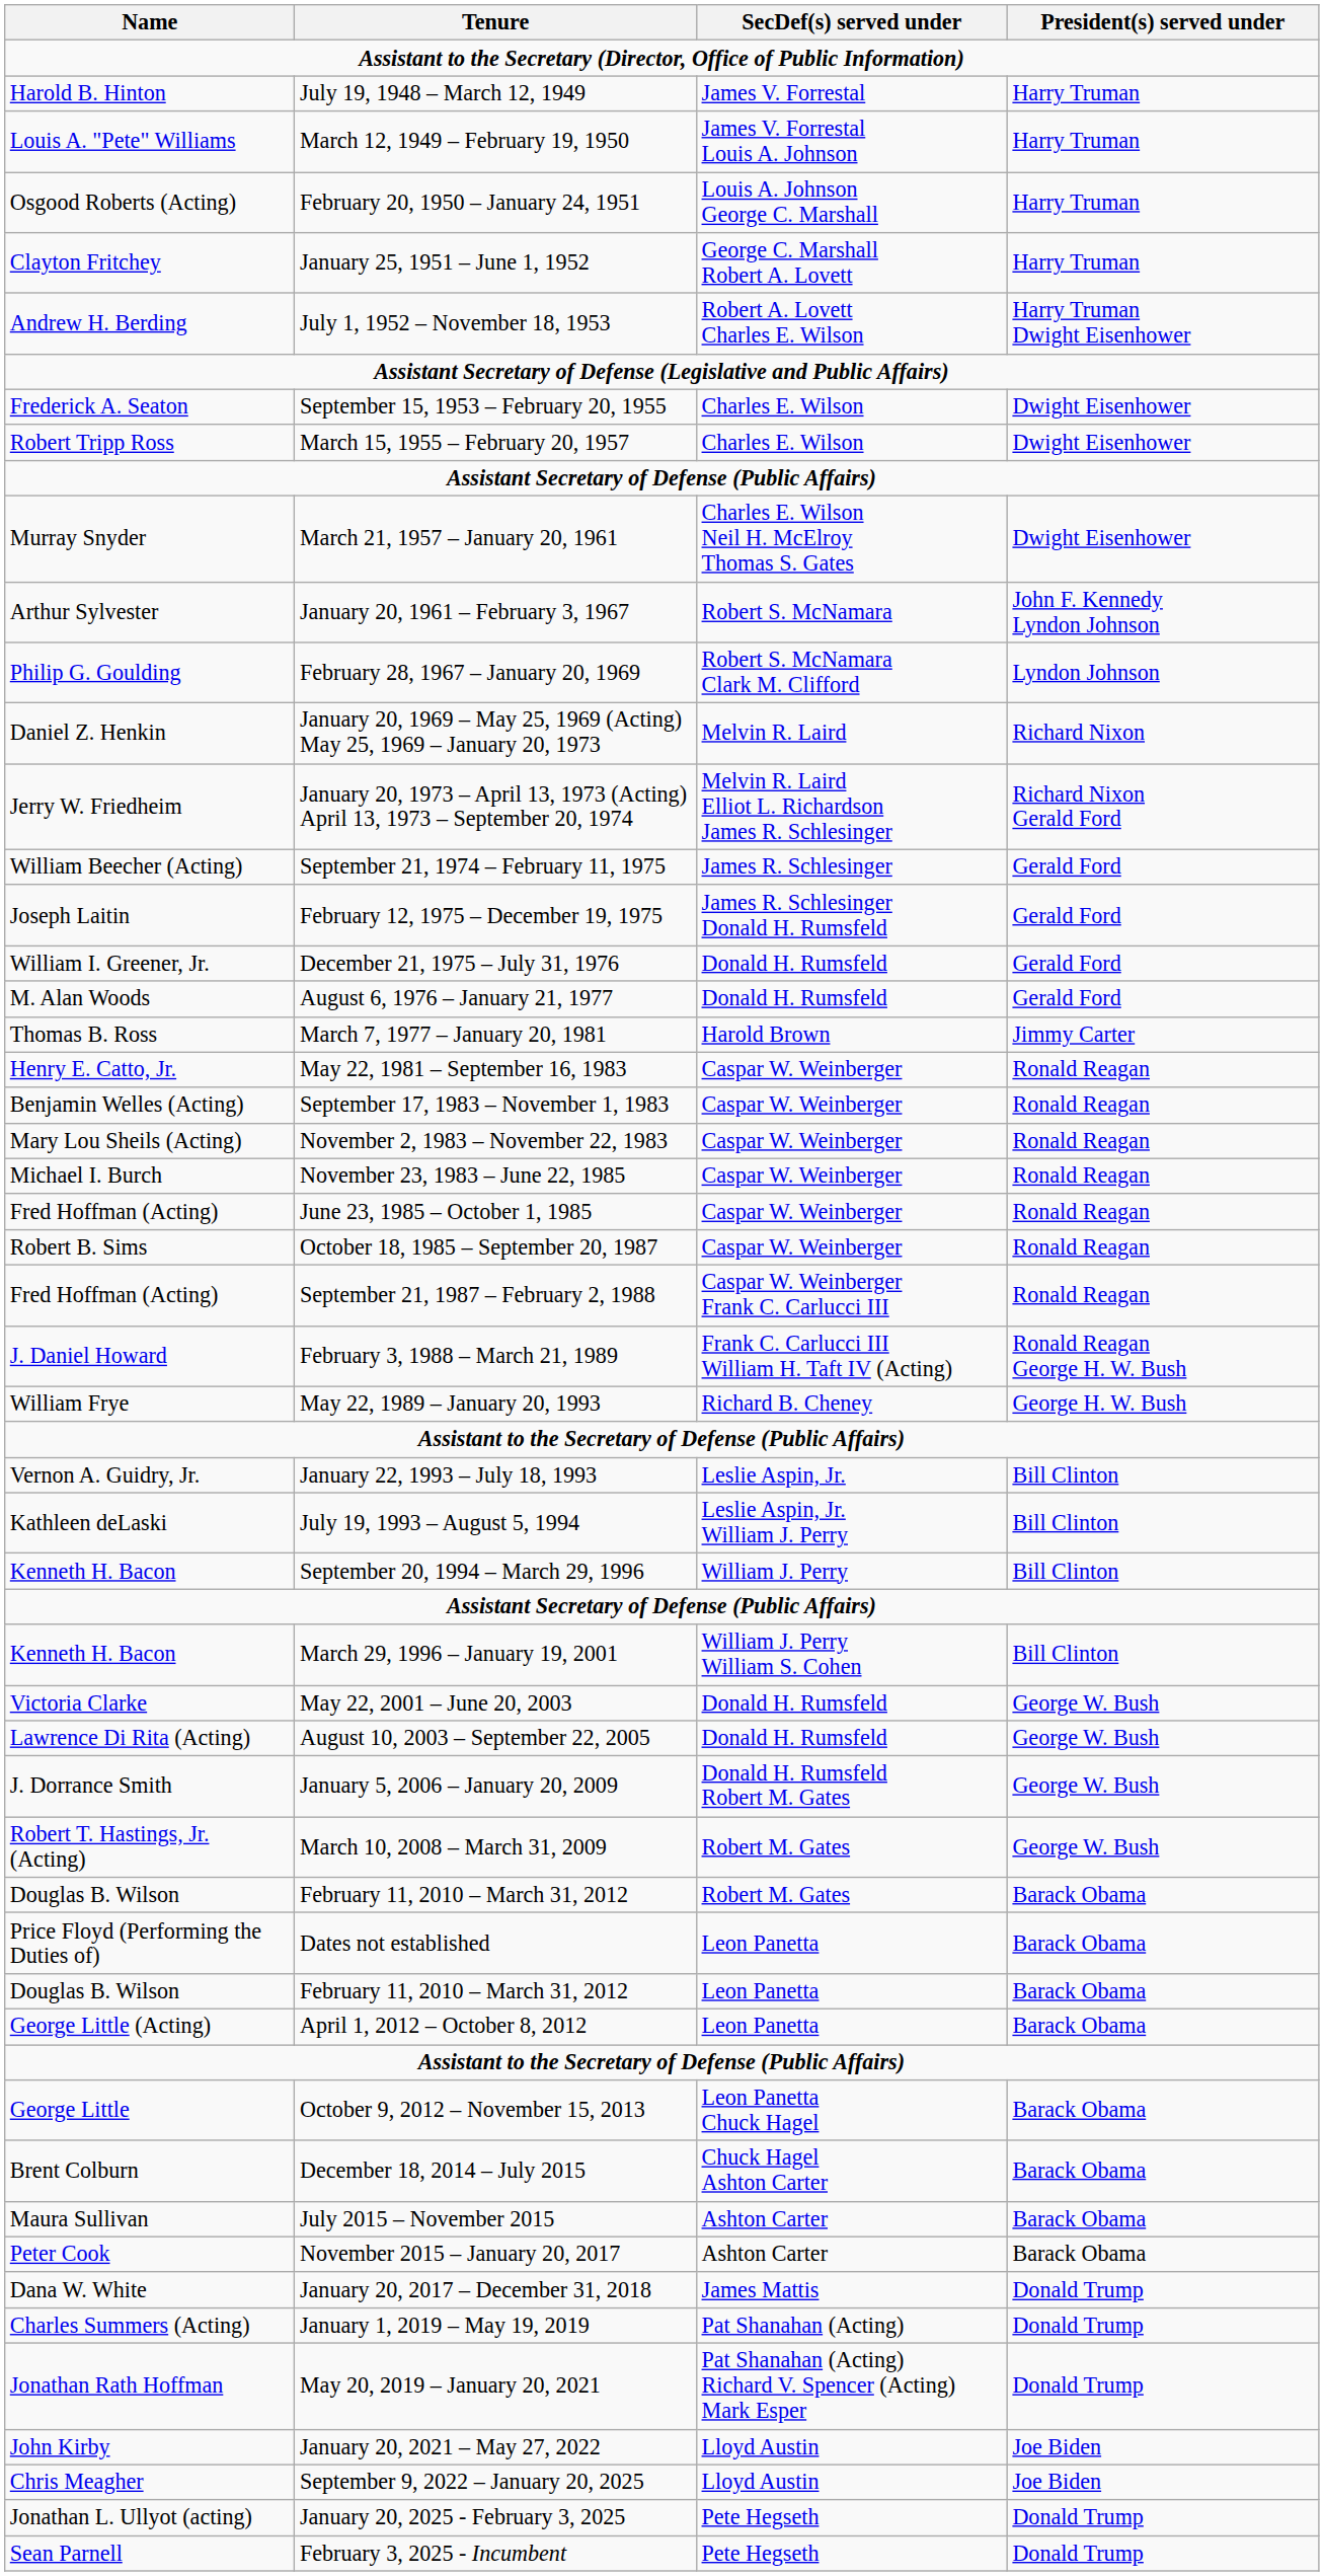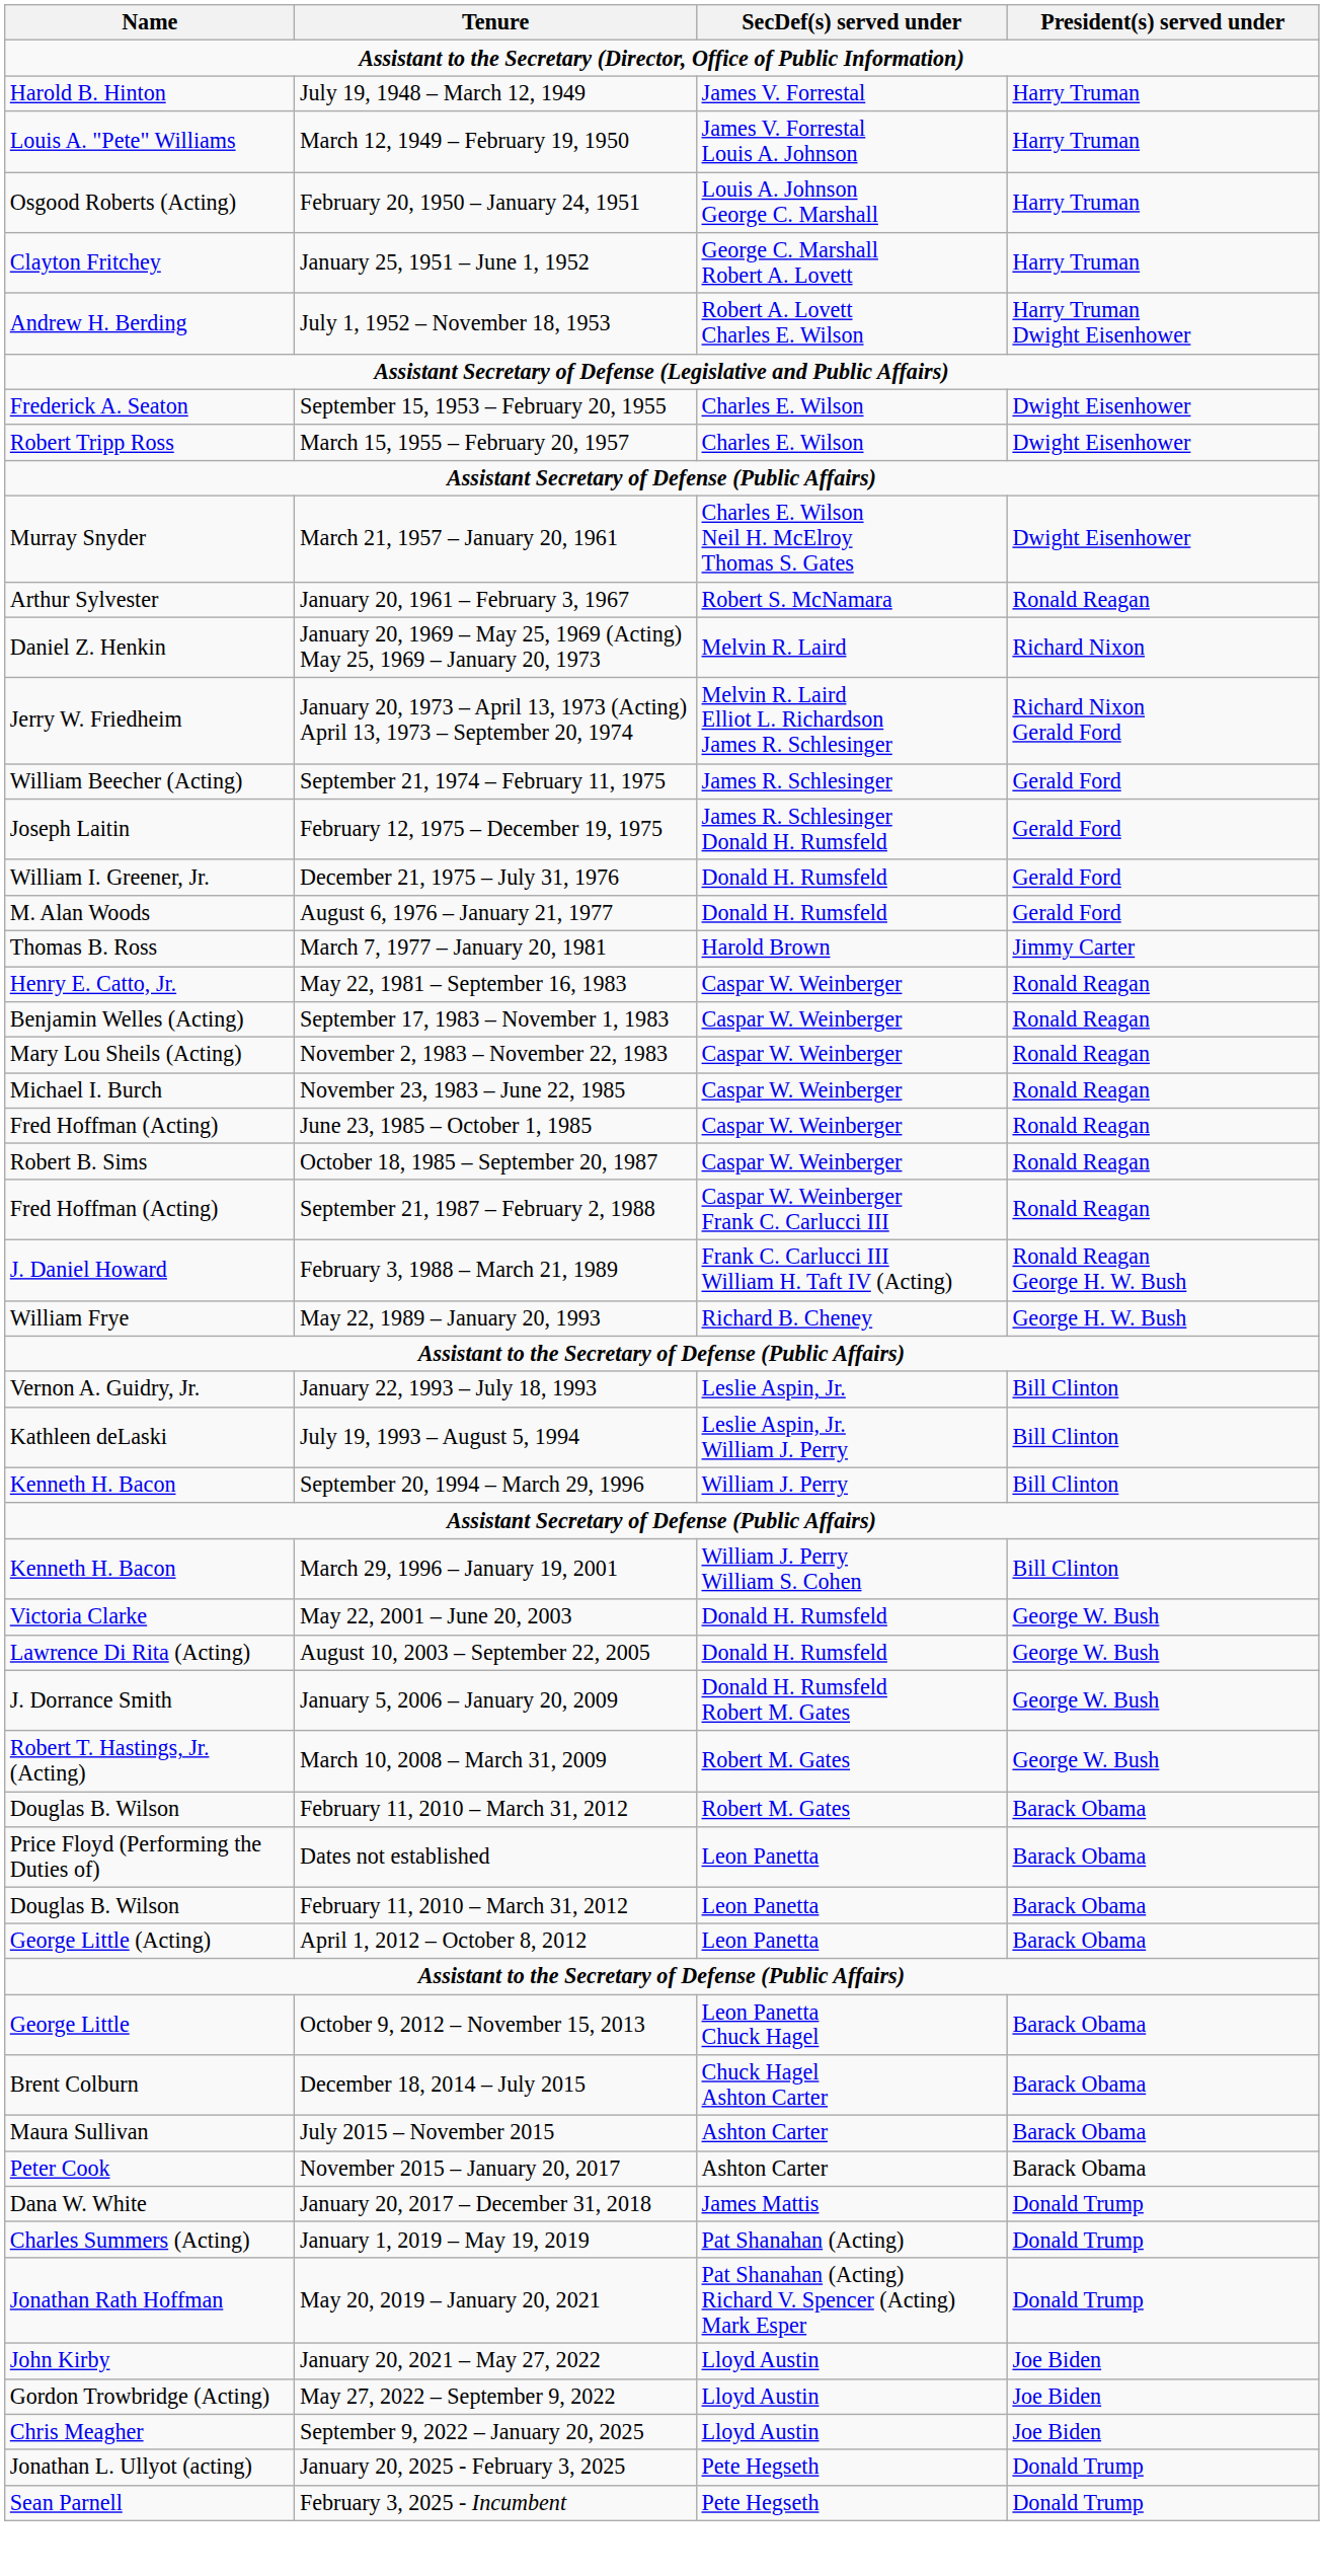 <table class="wikitable">
 <tr>
 <th scope="col" style="width:200px;">Name</th>
 <th scope="col" style="width:280px;">Tenure</th>
 <th scope="col" style="width:215px;">SecDef(s) served under</th>
 <th scope="col" style="width:215px;">President(s) served under</th>
 </tr>
 <tr>
 <td colspan="4" style="text-align:center;"><strong><em> Assistant to the Secretary (Director, Office of Public Information)</em></strong></td>
 </tr>
 <tr>
 <td><a href='#'>Harold B. Hinton</a></td>
 <td>July 19, 1948 – March 12, 1949</td>
 <td><a href='#'>James V. Forrestal</a></td>
 <td><a href='#'>Harry Truman</a></td>
 </tr>
 <tr>
 <td><a href='#'>Louis A. "Pete" Williams</a></td>
 <td>March 12, 1949 – February 19, 1950</td>
 <td><a href='#'>James V. Forrestal</a> <br> <a href='#'>Louis A. Johnson</a></td>
 <td><a href='#'>Harry Truman</a></td>
 </tr>
 <tr>
 <td>Osgood Roberts (Acting)</td>
 <td>February 20, 1950 – January 24, 1951</td>
 <td><a href='#'>Louis A. Johnson</a> <br> <a href='#'>George C. Marshall</a></td>
 <td><a href='#'>Harry Truman</a></td>
 </tr>
 <tr>
 <td><a href='#'>Clayton Fritchey</a></td>
 <td>January 25, 1951 – June 1, 1952</td>
 <td><a href='#'>George C. Marshall</a> <br> <a href='#'>Robert A. Lovett</a></td>
 <td><a href='#'>Harry Truman</a></td>
 </tr>
 <tr>
 <td><a href='#'>Andrew H. Berding</a></td>
 <td>July 1, 1952 – November 18, 1953</td>
 <td><a href='#'>Robert A. Lovett</a> <br> <a href='#'>Charles E. Wilson</a></td>
 <td><a href='#'>Harry Truman</a> <br> <a href='#'>Dwight Eisenhower</a></td>
 </tr>
 <tr>
 <td colspan="4" style="text-align:center;"><strong><em>Assistant Secretary of Defense (Legislative and Public Affairs)</em></strong></td>
 </tr>
 <tr>
 <td><a href='#'>Frederick A. Seaton</a></td>
 <td>September 15, 1953 – February 20, 1955</td>
 <td><a href='#'>Charles E. Wilson</a></td>
 <td><a href='#'>Dwight Eisenhower</a></td>
 </tr>
 <tr>
 <td><a href='#'>Robert Tripp Ross</a></td>
 <td>March 15, 1955 – February 20, 1957</td>
 <td><a href='#'>Charles E. Wilson</a></td>
 <td><a href='#'>Dwight Eisenhower</a></td>
 </tr>
 <tr>
 <td colspan="4" style="text-align:center;"><strong><em>Assistant Secretary of Defense (Public Affairs)</em></strong></td>
 </tr>
 <tr>
 <td>Murray Snyder</td>
 <td>March 21, 1957 – January 20, 1961</td>
 <td><a href='#'>Charles E. Wilson</a> <br> <a href='#'>Neil H. McElroy</a> <br> <a href='#'>Thomas S. Gates</a></td>
 <td><a href='#'>Dwight Eisenhower</a></td>
 </tr>
 <tr>
 <td>Arthur Sylvester</td>
 <td>January 20, 1961 – February 3, 1967</td>
 <td><a href='#'>Robert S. McNamara</a></td>
-<td><a href='#'>John F. Kennedy</a> <br> <a href='#'>Lyndon Johnson</a></td>
-</tr>
-<tr>
-<td><a href='#'>Philip G. Goulding</a></td>
-<td>February 28, 1967 – January 20, 1969</td>
-<td><a href='#'>Robert S. McNamara</a> <br> <a href='#'>Clark M. Clifford</a></td>
-<td><a href='#'>Lyndon Johnson</a></td>
+<td><a href='#'>Ronald Reagan</a></td>
 </tr>
 <tr>
 <td>Daniel Z. Henkin</td>
 <td>January 20, 1969 – May 25, 1969 (Acting) <br> May 25, 1969 – January 20, 1973</td>
 <td><a href='#'>Melvin R. Laird</a></td>
 <td><a href='#'>Richard Nixon</a></td>
 </tr>
 <tr>
 <td>Jerry W. Friedheim</td>
 <td>January 20, 1973 – April 13, 1973 (Acting) <br> April 13, 1973 – September 20, 1974</td>
 <td><a href='#'>Melvin R. Laird</a> <br> <a href='#'>Elliot L. Richardson</a> <br> <a href='#'>James R. Schlesinger</a></td>
 <td><a href='#'>Richard Nixon</a> <br> <a href='#'>Gerald Ford</a></td>
 </tr>
 <tr>
 <td>William Beecher (Acting)</td>
 <td>September 21, 1974 – February 11, 1975</td>
 <td><a href='#'>James R. Schlesinger</a></td>
 <td><a href='#'>Gerald Ford</a></td>
 </tr>
 <tr>
 <td>Joseph Laitin</td>
 <td>February 12, 1975 – December 19, 1975</td>
 <td><a href='#'>James R. Schlesinger</a><br><a href='#'>Donald H. Rumsfeld</a></td>
 <td><a href='#'>Gerald Ford</a></td>
 </tr>
 <tr>
 <td>William I. Greener, Jr.</td>
 <td>December 21, 1975 – July 31, 1976</td>
 <td><a href='#'>Donald H. Rumsfeld</a></td>
 <td><a href='#'>Gerald Ford</a></td>
 </tr>
 <tr>
 <td>M. Alan Woods</td>
 <td>August 6, 1976 – January 21, 1977</td>
 <td><a href='#'>Donald H. Rumsfeld</a></td>
 <td><a href='#'>Gerald Ford</a></td>
 </tr>
 <tr>
 <td>Thomas B. Ross</td>
 <td>March 7, 1977 – January 20, 1981</td>
 <td><a href='#'>Harold Brown</a></td>
 <td><a href='#'>Jimmy Carter</a></td>
 </tr>
 <tr>
 <td><a href='#'>Henry E. Catto, Jr.</a></td>
 <td>May 22, 1981 – September 16, 1983</td>
 <td><a href='#'>Caspar W. Weinberger</a></td>
 <td><a href='#'>Ronald Reagan</a></td>
 </tr>
 <tr>
 <td>Benjamin Welles (Acting)</td>
 <td>September 17, 1983 – November 1, 1983</td>
 <td><a href='#'>Caspar W. Weinberger</a></td>
 <td><a href='#'>Ronald Reagan</a></td>
 </tr>
 <tr>
 <td>Mary Lou Sheils (Acting)</td>
 <td>November 2, 1983 – November 22, 1983</td>
 <td><a href='#'>Caspar W. Weinberger</a></td>
 <td><a href='#'>Ronald Reagan</a></td>
 </tr>
 <tr>
 <td>Michael I. Burch</td>
 <td>November 23, 1983 – June 22, 1985</td>
 <td><a href='#'>Caspar W. Weinberger</a></td>
 <td><a href='#'>Ronald Reagan</a></td>
 </tr>
 <tr>
 <td>Fred Hoffman (Acting)</td>
 <td>June 23, 1985 – October 1, 1985</td>
 <td><a href='#'>Caspar W. Weinberger</a></td>
 <td><a href='#'>Ronald Reagan</a></td>
 </tr>
 <tr>
 <td>Robert B. Sims</td>
 <td>October 18, 1985 – September 20, 1987</td>
 <td><a href='#'>Caspar W. Weinberger</a></td>
 <td><a href='#'>Ronald Reagan</a></td>
 </tr>
 <tr>
 <td>Fred Hoffman (Acting)</td>
 <td>September 21, 1987 – February 2, 1988</td>
 <td><a href='#'>Caspar W. Weinberger</a><br><a href='#'>Frank C. Carlucci III</a></td>
 <td><a href='#'>Ronald Reagan</a></td>
 </tr>
 <tr>
 <td><a href='#'>J. Daniel Howard</a></td>
 <td>February 3, 1988 – March 21, 1989</td>
 <td><a href='#'>Frank C. Carlucci III</a><br><a href='#'>William H. Taft IV</a> (Acting)</td>
 <td><a href='#'>Ronald Reagan</a><br><a href='#'>George H. W. Bush</a></td>
 </tr>
 <tr>
 <td>William Frye</td>
 <td>May 22, 1989 – January 20, 1993</td>
 <td><a href='#'>Richard B. Cheney</a></td>
 <td><a href='#'>George H. W. Bush</a></td>
 </tr>
 <tr>
 <td colspan="4" style="text-align:center;"><strong><em>Assistant to the Secretary of Defense (Public Affairs)</em></strong></td>
 </tr>
 <tr>
 <td>Vernon A. Guidry, Jr.</td>
 <td>January 22, 1993 – July 18, 1993</td>
 <td><a href='#'>Leslie Aspin, Jr.</a></td>
 <td><a href='#'>Bill Clinton</a></td>
 </tr>
 <tr>
 <td>Kathleen deLaski</td>
 <td>July 19, 1993 – August 5, 1994</td>
 <td><a href='#'>Leslie Aspin, Jr.</a><br><a href='#'>William J. Perry</a></td>
 <td><a href='#'>Bill Clinton</a></td>
 </tr>
 <tr>
 <td><a href='#'>Kenneth H. Bacon</a></td>
 <td>September 20, 1994 – March 29, 1996</td>
 <td><a href='#'>William J. Perry</a></td>
 <td><a href='#'>Bill Clinton</a></td>
 </tr>
 <tr>
 <td colspan="4" style="text-align:center;"><strong><em>Assistant Secretary of Defense (Public Affairs)</em></strong></td>
 </tr>
 <tr>
 <td><a href='#'>Kenneth H. Bacon</a></td>
 <td>March 29, 1996 – January 19, 2001</td>
 <td><a href='#'>William J. Perry</a><br><a href='#'>William S. Cohen</a></td>
 <td><a href='#'>Bill Clinton</a></td>
 </tr>
 <tr>
 <td><a href='#'>Victoria Clarke</a></td>
 <td>May 22, 2001 – June 20, 2003</td>
 <td><a href='#'>Donald H. Rumsfeld</a></td>
 <td><a href='#'>George W. Bush</a></td>
 </tr>
 <tr>
 <td><a href='#'>Lawrence Di Rita</a> (Acting)</td>
 <td>August 10, 2003 – September 22, 2005</td>
 <td><a href='#'>Donald H. Rumsfeld</a></td>
 <td><a href='#'>George W. Bush</a></td>
 </tr>
 <tr>
 <td>J. Dorrance Smith</td>
 <td>January 5, 2006 – January 20, 2009</td>
 <td><a href='#'>Donald H. Rumsfeld</a><br><a href='#'>Robert M. Gates</a></td>
 <td><a href='#'>George W. Bush</a></td>
 </tr>
 <tr>
 <td><a href='#'>Robert T. Hastings, Jr.</a> (Acting)</td>
 <td>March 10, 2008 – March 31, 2009</td>
 <td><a href='#'>Robert M. Gates</a></td>
 <td><a href='#'>George W. Bush</a></td>
 </tr>
 <tr>
 <td>Douglas B. Wilson</td>
 <td>February 11, 2010 – March 31, 2012</td>
 <td><a href='#'>Robert M. Gates</a></td>
 <td><a href='#'>Barack Obama</a></td>
 </tr>
 <tr>
 <td>Price Floyd (Performing the Duties of)</td>
 <td>Dates not established</td>
 <td><a href='#'>Leon Panetta</a></td>
 <td><a href='#'>Barack Obama</a></td>
 </tr>
 <tr>
 <td>Douglas B. Wilson</td>
 <td>February 11, 2010 – March 31, 2012</td>
 <td><a href='#'>Leon Panetta</a></td>
 <td><a href='#'>Barack Obama</a></td>
 </tr>
 <tr>
 <td><a href='#'>George Little</a> (Acting)</td>
 <td>April 1, 2012 – October 8, 2012</td>
 <td><a href='#'>Leon Panetta</a></td>
 <td><a href='#'>Barack Obama</a></td>
 </tr>
 <tr>
 <td colspan="4" style="text-align:center;"><strong><em>Assistant to the Secretary of Defense (Public Affairs)</em></strong></td>
 </tr>
 <tr>
 <td><a href='#'>George Little</a></td>
 <td>October 9, 2012 – November 15, 2013</td>
 <td><a href='#'>Leon Panetta</a><br><a href='#'>Chuck Hagel</a></td>
 <td><a href='#'>Barack Obama</a></td>
 </tr>
 <tr>
 <td>Brent Colburn</td>
 <td>December 18, 2014 – July 2015</td>
 <td><a href='#'>Chuck Hagel</a><br><a href='#'>Ashton Carter</a></td>
 <td><a href='#'>Barack Obama</a></td>
 </tr>
 <tr>
 <td>Maura Sullivan</td>
 <td>July 2015 – November 2015</td>
 <td><a href='#'>Ashton Carter</a></td>
 <td><a href='#'>Barack Obama</a></td>
 </tr>
 <tr>
 <td><a href='#'>Peter Cook</a></td>
 <td>November 2015 – January 20, 2017</td>
 <td>Ashton Carter</td>
 <td>Barack Obama</td>
 </tr>
 <tr>
 <td>Dana W. White</td>
 <td>January 20, 2017 – December 31, 2018</td>
 <td><a href='#'>James Mattis</a></td>
 <td><a href='#'>Donald Trump</a></td>
 </tr>
 <tr>
 <td><a href='#'>Charles Summers</a> (Acting)</td>
 <td>January 1, 2019 – May 19, 2019</td>
 <td><a href='#'>Pat Shanahan</a> (Acting)</td>
 <td><a href='#'>Donald Trump</a></td>
 </tr>
 <tr>
 <td><a href='#'>Jonathan Rath Hoffman</a></td>
 <td>May 20, 2019 – January 20, 2021</td>
 <td><a href='#'>Pat Shanahan</a> (Acting)<br><a href='#'>Richard V. Spencer</a> (Acting)<br><a href='#'>Mark Esper</a></td>
 <td><a href='#'>Donald Trump</a></td>
 </tr>
 <tr>
 <td><a href='#'>John Kirby</a></td>
 <td>January 20, 2021 – May 27, 2022</td>
 <td><a href='#'>Lloyd Austin</a></td>
 <td><a href='#'>Joe Biden</a></td>
 </tr>
 <tr>
+<td>Gordon Trowbridge (Acting)</td>
+<td>May 27, 2022 – September 9, 2022</td>
+<td><a href='#'>Lloyd Austin</a></td>
+<td><a href='#'>Joe Biden</a></td>
+</tr>
+<tr>
 <td><a href='#'>Chris Meagher</a></td>
 <td>September 9, 2022 – January 20, 2025</td>
 <td><a href='#'>Lloyd Austin</a></td>
 <td><a href='#'>Joe Biden</a></td>
 </tr>
 <tr>
 <td>Jonathan L. Ullyot (acting)</td>
 <td>January 20, 2025 - February 3, 2025</td>
 <td><a href='#'>Pete Hegseth</a></td>
 <td><a href='#'>Donald Trump</a></td>
 </tr>
 <tr>
 <td><a href='#'>Sean Parnell</a></td>
 <td>February 3, 2025 - <em>Incumbent</em></td>
 <td><a href='#'>Pete Hegseth</a></td>
 <td><a href='#'>Donald Trump</a></td>
 </tr>
 </table>
